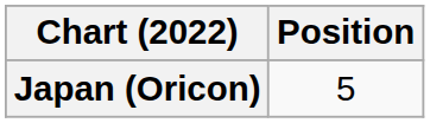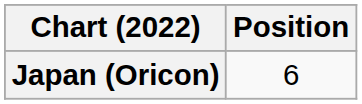 <table class="wikitable plainrowheaders" style="text-align:center">
 <tr>
 <th scope="col">Chart (2022)</th>
 <th scope="col">Position</th>
 </tr>
 <tr>
 <th scope="row">Japan (Oricon)</th>
-<td>5</td>
+<td>6</td>
 </tr>
 </table>
